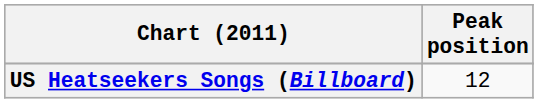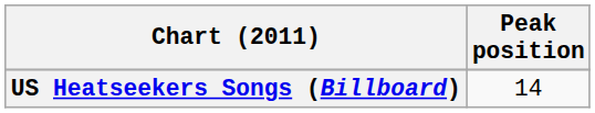 <table class="wikitable sortable plainrowheaders">
 <tr>
 <th scope="col">Chart (2011)</th>
 <th scope="col">Peak<br>position</th>
 </tr>
 <tr>
 </tr>
 <tr>
 <th scope="row">US <a href='#'>Heatseekers Songs</a> (<em><a href='#'>Billboard</a></em>)</th>
-<td style="text-align:center;">12</td>
+<td style="text-align:center;">14</td>
 </tr>
 </table>
